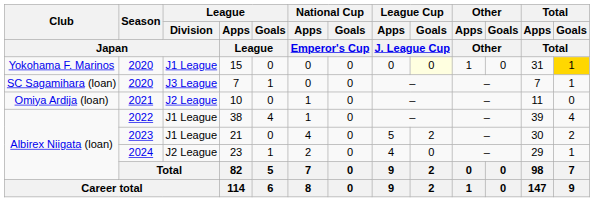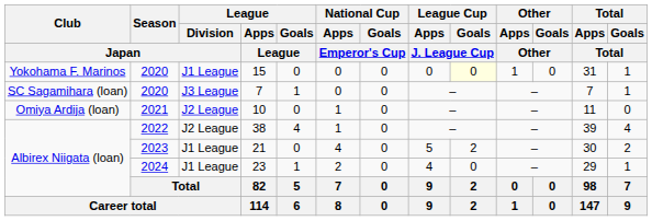 <table class="wikitable" style="text-align:center">
 <tr>
 <th rowspan=2>Club</th>
 <th rowspan=2>Season</th>
 <th colspan=3>League</th>
 <th colspan=2>National Cup</th>
 <th colspan=2>League Cup</th>
 <th colspan=2>Other</th>
 <th colspan=2>Total</th>
 </tr>
 <tr>
 <th>Division</th>
 <th>Apps</th>
 <th>Goals</th>
 <th>Apps</th>
 <th>Goals</th>
 <th>Apps</th>
 <th>Goals</th>
 <th>Apps</th>
 <th>Goals</th>
 <th>Apps</th>
 <th>Goals</th>
 </tr>
 <tr>
 <th colspan=3>Japan</th>
 <th colspan=2>League</th>
 <th colspan=2><a href='#'>Emperor's Cup</a></th>
 <th colspan=2><a href='#'>J. League Cup</a></th>
 <th colspan=2>Other</th>
 <th colspan=2>Total</th>
 </tr>
 <tr>
 <td><a href='#'>Yokohama F. Marinos</a></td>
 <td><a href='#'>2020</a></td>
 <td><a href='#'>J1 League</a></td>
 <td>15</td>
 <td>0</td>
 <td>0</td>
 <td>0</td>
 <td>0</td>
 <td style="background: lightyellow;">0</td>
 <td>1</td>
 <td>0</td>
 <td>31</td>
-<td style="background: gold;">1</td>
+<td>1</td>
 </tr>
 <tr>
 <td><a href='#'>SC Sagamihara</a> (loan)</td>
 <td><a href='#'>2020</a></td>
 <td><a href='#'>J3 League</a></td>
 <td>7</td>
 <td>1</td>
 <td>0</td>
 <td>0</td>
 <td colspan="2">–</td>
 <td colspan="2">–</td>
 <td>7</td>
 <td>1</td>
 </tr>
 <tr>
 <td><a href='#'>Omiya Ardija</a> (loan)</td>
 <td><a href='#'>2021</a></td>
 <td><a href='#'>J2 League</a></td>
 <td>10</td>
 <td>0</td>
 <td>1</td>
 <td>0</td>
 <td colspan="2">–</td>
 <td colspan="2">–</td>
 <td>11</td>
 <td>0</td>
 </tr>
 <tr>
 <td rowspan="4"><a href='#'>Albirex Niigata</a> (loan)</td>
 <td><a href='#'>2022</a></td>
-<td>J1 League</td>
+<td>J2 League</td>
 <td>38</td>
 <td>4</td>
 <td>1</td>
 <td>0</td>
 <td colspan="2">–</td>
 <td colspan="2">–</td>
 <td>39</td>
 <td>4</td>
 </tr>
 <tr>
 <td><a href='#'>2023</a></td>
 <td>J1 League</td>
 <td>21</td>
 <td>0</td>
 <td>4</td>
 <td>0</td>
 <td>5</td>
 <td>2</td>
 <td colspan="2">–</td>
 <td>30</td>
 <td>2</td>
 </tr>
 <tr>
 <td><a href='#'>2024</a></td>
-<td>J2 League</td>
+<td>J1 League</td>
 <td>23</td>
 <td>1</td>
 <td>2</td>
 <td>0</td>
 <td>4</td>
 <td>0</td>
 <td colspan="2">–</td>
 <td>29</td>
 <td>1</td>
 </tr>
 <tr>
 <th colspan="2">Total</th>
 <th>82</th>
 <th>5</th>
 <th>7</th>
 <th>0</th>
 <th>9</th>
 <th>2</th>
 <th>0</th>
 <th>0</th>
 <th>98</th>
 <th>7</th>
 </tr>
 <tr>
 <th colspan=3>Career total</th>
 <th>114</th>
 <th>6</th>
 <th>8</th>
 <th>0</th>
 <th>9</th>
 <th>2</th>
 <th>1</th>
 <th>0</th>
 <th>147</th>
 <th>9</th>
 </tr>
 </table>
